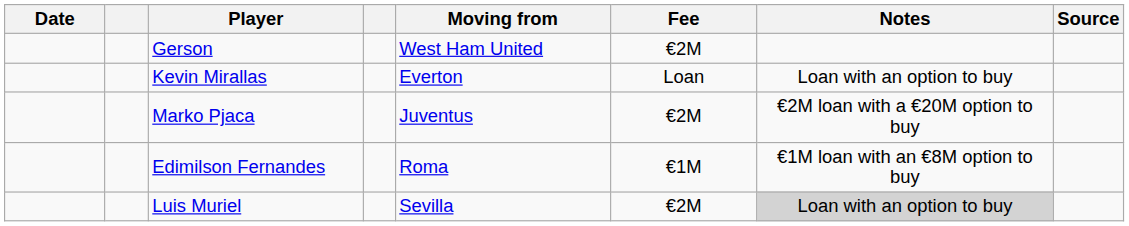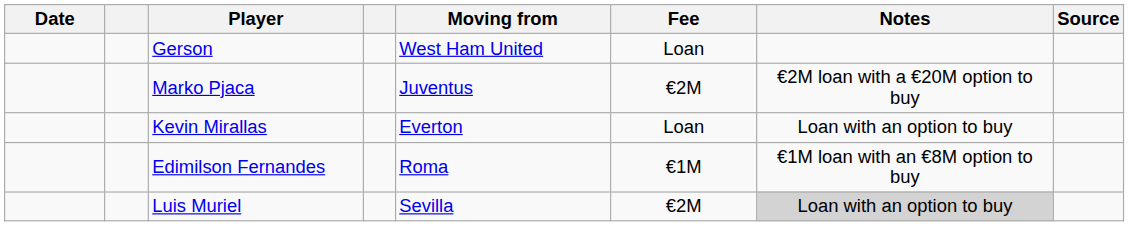 <table class="wikitable sortable">
 <tr>
 <th style="width:80px;">Date</th>
 <th style="width:30px;"></th>
 <th style="width:180px;">Player</th>
 <th style="width:20px;"></th>
 <th style="width:180px;">Moving from</th>
 <th style="width:120px;" class="unsortable">Fee</th>
 <th style="width:250px;" class="unsortable">Notes</th>
 <th style="width:20px;">Source</th>
 </tr>
 <tr>
 <td></td>
 <td align=center></td>
 <td> <a href='#'>Gerson</a></td>
 <td align=center></td>
 <td> <a href='#'>West Ham United</a></td>
+<td align=center>Loan</td>
+<td align=center></td>
+<td></td>
+</tr>
+<tr>
+<td></td>
+<td align=center></td>
+<td> <a href='#'>Marko Pjaca</a></td>
+<td align=center></td>
+<td> <a href='#'>Juventus</a></td>
 <td align=center>€2M</td>
-<td align=center></td>
+<td align=center>€2M loan with a €20M option to buy</td>
 <td></td>
 </tr>
 <tr>
 <td></td>
 <td align=center></td>
 <td> <a href='#'>Kevin Mirallas</a></td>
 <td align=center></td>
 <td> <a href='#'>Everton</a></td>
 <td align=center>Loan</td>
 <td align=center>Loan with an option to buy</td>
-<td></td>
-</tr>
-<tr>
-<td></td>
-<td align=center></td>
-<td> <a href='#'>Marko Pjaca</a></td>
-<td align=center></td>
-<td> <a href='#'>Juventus</a></td>
-<td align=center>€2M</td>
-<td align=center>€2M loan with a €20M option to buy</td>
 <td></td>
 </tr>
 <tr>
 <td></td>
 <td align=center></td>
 <td> <a href='#'>Edimilson Fernandes</a></td>
 <td align=center></td>
 <td> <a href='#'>Roma</a></td>
 <td align=center>€1M</td>
 <td align=center>€1M loan with an €8M option to buy</td>
 <td></td>
 </tr>
 <tr>
 <td></td>
 <td align=center></td>
 <td> <a href='#'>Luis Muriel</a></td>
 <td align=center></td>
 <td> <a href='#'>Sevilla</a></td>
 <td align=center>€2M</td>
 <td align=center style="background: lightgrey;">Loan with an option to buy</td>
 <td></td>
 </tr>
 </table>
